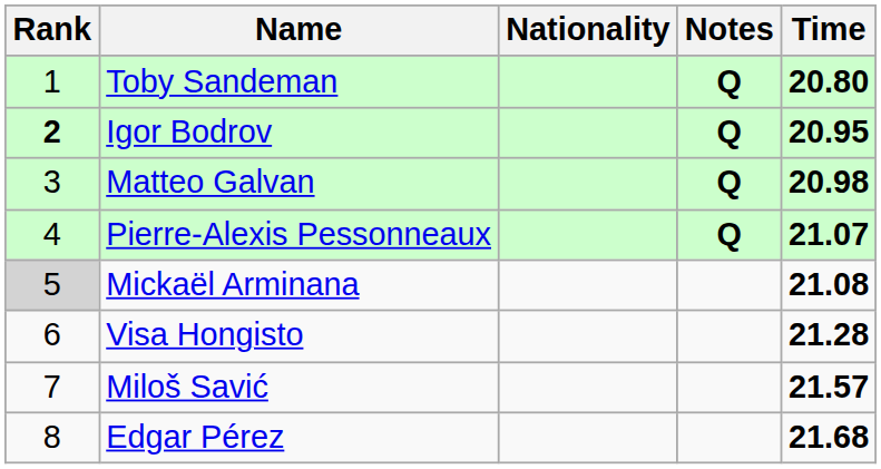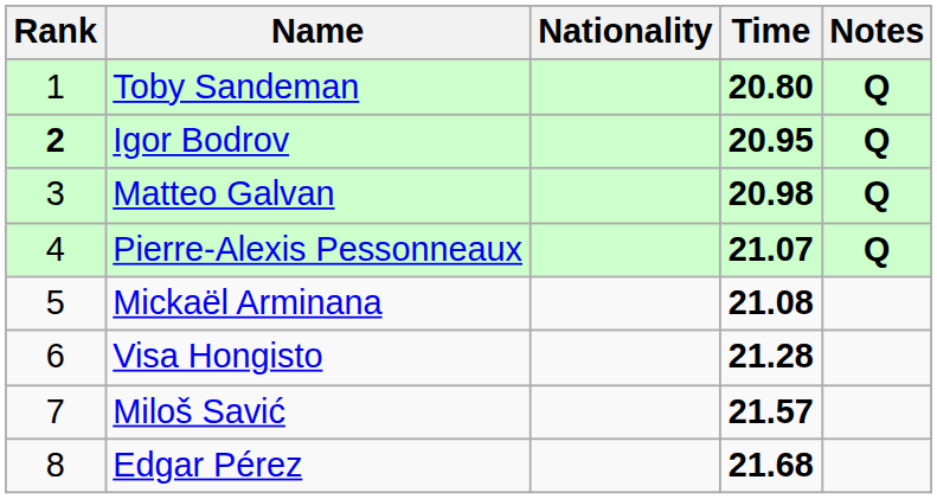 <table class="wikitable sortable" style="text-align:center">
 <tr>
 <th>Rank</th>
 <th>Name</th>
 <th>Nationality</th>
+<th>Time</th>
 <th>Notes</th>
-<th>Time</th>
 </tr>
 <tr bgcolor=ccffcc>
 <td>1</td>
 <td align=left><a href='#'>Toby Sandeman</a></td>
 <td align=left></td>
+<td><strong>20.80</strong></td>
 <td><strong>Q</strong></td>
-<td><strong>20.80</strong></td>
 </tr>
 <tr bgcolor=ccffcc>
 <td><strong>2</strong></td>
 <td align=left><a href='#'>Igor Bodrov</a></td>
 <td align=left></td>
+<td><strong>20.95</strong></td>
 <td><strong>Q</strong></td>
-<td><strong>20.95</strong></td>
 </tr>
 <tr bgcolor=ccffcc>
 <td>3</td>
 <td align=left><a href='#'>Matteo Galvan</a></td>
 <td align=left></td>
+<td><strong>20.98</strong></td>
 <td><strong>Q</strong></td>
-<td><strong>20.98</strong></td>
 </tr>
 <tr bgcolor=ccffcc>
 <td>4</td>
 <td align=left><a href='#'>Pierre-Alexis Pessonneaux</a></td>
 <td align=left></td>
+<td><strong>21.07</strong></td>
 <td><strong>Q</strong></td>
-<td><strong>21.07</strong></td>
 </tr>
 <tr>
-<td style="background: lightgrey;">5</td>
+<td>5</td>
 <td align=left><a href='#'>Mickaël Arminana</a></td>
 <td align=left></td>
+<td><strong>21.08</strong></td>
 <td></td>
-<td><strong>21.08</strong></td>
 </tr>
 <tr>
 <td>6</td>
 <td align=left><a href='#'>Visa Hongisto</a></td>
 <td align=left></td>
+<td><strong>21.28</strong></td>
 <td></td>
-<td><strong>21.28</strong></td>
 </tr>
 <tr>
 <td>7</td>
 <td align=left><a href='#'>Miloš Savić</a></td>
 <td align=left></td>
+<td><strong>21.57</strong></td>
 <td></td>
-<td><strong>21.57</strong></td>
 </tr>
 <tr>
 <td>8</td>
 <td align=left><a href='#'>Edgar Pérez</a></td>
 <td align=left></td>
+<td><strong>21.68</strong></td>
 <td></td>
-<td><strong>21.68</strong></td>
 </tr>
 </table>
